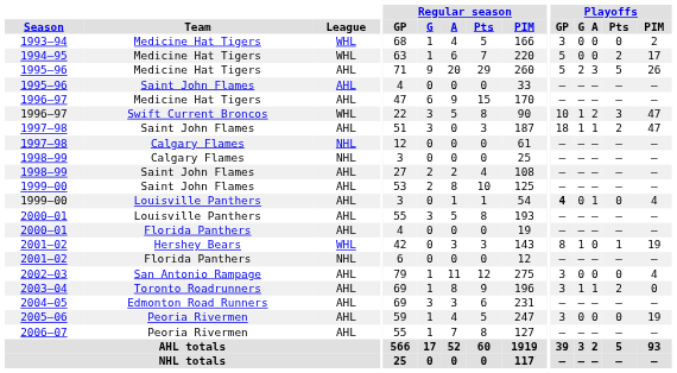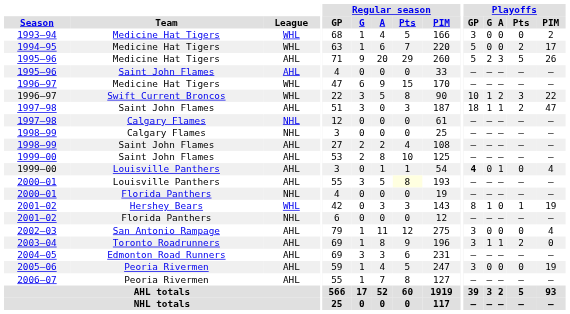 <table border="0" cellpadding="1" cellspacing="0" style="text-align:center; width:60em">
 <tr bgcolor="#e0e0e0">
 <th colspan="3" bgcolor="#ffffff"></th>
 <th rowspan="99" bgcolor="#ffffff"></th>
 <th colspan="5"><a href='#'>Regular season</a></th>
 <th rowspan="99" bgcolor="#ffffff"></th>
 <th colspan="5"><a href='#'>Playoffs</a></th>
 </tr>
 <tr bgcolor="#e0e0e0">
 <th><a href='#'>Season</a></th>
 <th>Team</th>
 <th>League</th>
 <th>GP</th>
 <th><a href='#'>G</a></th>
 <th><a href='#'>A</a></th>
 <th><a href='#'>Pts</a></th>
 <th><a href='#'>PIM</a></th>
 <th>GP</th>
 <th>G</th>
 <th>A</th>
 <th>Pts</th>
 <th>PIM</th>
 </tr>
 <tr ALIGN="center">
 <td><a href='#'>1993–94</a></td>
 <td><a href='#'>Medicine Hat Tigers</a></td>
 <td><a href='#'>WHL</a></td>
 <td>68</td>
 <td>1</td>
 <td>4</td>
 <td>5</td>
 <td>166</td>
 <td>3</td>
 <td>0</td>
 <td>0</td>
 <td>0</td>
 <td>2</td>
 </tr>
 <tr ALIGN="center" bgcolor="#f0f0f0">
 <td><a href='#'>1994–95</a></td>
 <td>Medicine Hat Tigers</td>
 <td>WHL</td>
 <td>63</td>
 <td>1</td>
 <td>6</td>
 <td>7</td>
 <td>220</td>
 <td>5</td>
 <td>0</td>
 <td>0</td>
 <td>2</td>
 <td>17</td>
 </tr>
 <tr ALIGN="center">
 <td><a href='#'>1995–96</a></td>
 <td>Medicine Hat Tigers</td>
 <td>AHL</td>
 <td>71</td>
 <td>9</td>
 <td>20</td>
 <td>29</td>
 <td>260</td>
 <td>5</td>
 <td>2</td>
 <td>3</td>
 <td>5</td>
 <td>26</td>
 </tr>
 <tr ALIGN="center" bgcolor="#f0f0f0">
 <td><a href='#'>1995–96</a></td>
 <td><a href='#'>Saint John Flames</a></td>
 <td><a href='#'>AHL</a></td>
 <td>4</td>
 <td>0</td>
 <td>0</td>
 <td>0</td>
 <td>33</td>
 <td>—</td>
 <td>—</td>
 <td>—</td>
 <td>—</td>
 <td>—</td>
 </tr>
 <tr ALIGN="center">
 <td><a href='#'>1996–97</a></td>
 <td>Medicine Hat Tigers</td>
-<td>AHL</td>
+<td>WHL</td>
 <td>47</td>
 <td>6</td>
 <td>9</td>
 <td>15</td>
 <td>170</td>
 <td>—</td>
 <td>—</td>
 <td>—</td>
 <td>—</td>
 <td>—</td>
 </tr>
 <tr ALIGN="center" bgcolor="#f0f0f0">
 <td>1996–97</td>
 <td><a href='#'>Swift Current Broncos</a></td>
 <td>WHL</td>
 <td>22</td>
 <td>3</td>
 <td>5</td>
 <td>8</td>
 <td>90</td>
 <td>10</td>
 <td>1</td>
 <td>2</td>
 <td>3</td>
-<td>47</td>
+<td>22</td>
 </tr>
 <tr ALIGN="center">
 <td><a href='#'>1997–98</a></td>
 <td>Saint John Flames</td>
 <td>AHL</td>
 <td>51</td>
 <td>3</td>
 <td>0</td>
 <td>3</td>
 <td>187</td>
 <td>18</td>
 <td>1</td>
 <td>1</td>
 <td>2</td>
 <td>47</td>
 </tr>
 <tr ALIGN="center" bgcolor="#f0f0f0">
 <td><a href='#'>1997–98</a></td>
 <td><a href='#'>Calgary Flames</a></td>
 <td><a href='#'>NHL</a></td>
 <td>12</td>
 <td>0</td>
 <td>0</td>
 <td>0</td>
 <td>61</td>
 <td>—</td>
 <td>—</td>
 <td>—</td>
 <td>—</td>
 <td>—</td>
 </tr>
 <tr ALIGN="center">
 <td><a href='#'>1998–99</a></td>
 <td>Calgary Flames</td>
 <td>NHL</td>
 <td>3</td>
 <td>0</td>
 <td>0</td>
 <td>0</td>
 <td>25</td>
 <td>—</td>
 <td>—</td>
 <td>—</td>
 <td>—</td>
 <td>—</td>
 </tr>
 <tr ALIGN="center" bgcolor="#f0f0f0">
 <td><a href='#'>1998–99</a></td>
 <td>Saint John Flames</td>
 <td>AHL</td>
 <td>27</td>
 <td>2</td>
 <td>2</td>
 <td>4</td>
 <td>108</td>
 <td>—</td>
 <td>—</td>
 <td>—</td>
 <td>—</td>
 <td>—</td>
 </tr>
 <tr ALIGN="center">
 <td><a href='#'>1999–00</a></td>
 <td>Saint John Flames</td>
 <td>AHL</td>
 <td>53</td>
 <td>2</td>
 <td>8</td>
 <td>10</td>
 <td>125</td>
 <td>—</td>
 <td>—</td>
 <td>—</td>
 <td>—</td>
 <td>—</td>
 </tr>
 <tr ALIGN="center" bgcolor="#f0f0f0">
 <td>1999–00</td>
 <td><a href='#'>Louisville Panthers</a></td>
 <td>AHL</td>
 <td>3</td>
 <td>0</td>
 <td>1</td>
 <td>1</td>
 <td>54</td>
 <td><strong>4</strong></td>
 <td>0</td>
 <td>1</td>
 <td>0</td>
 <td>4</td>
 </tr>
 <tr ALIGN="center">
 <td><a href='#'>2000–01</a></td>
 <td>Louisville Panthers</td>
 <td>AHL</td>
 <td>55</td>
 <td>3</td>
 <td>5</td>
-<td>8</td>
+<td style="background: lightyellow;">8</td>
 <td>193</td>
 <td>—</td>
 <td>—</td>
 <td>—</td>
 <td>—</td>
 <td>—</td>
 </tr>
 <tr ALIGN="center" bgcolor="#f0f0f0">
 <td><a href='#'>2000–01</a></td>
 <td><a href='#'>Florida Panthers</a></td>
-<td>AHL</td>
+<td>NHL</td>
 <td>4</td>
 <td>0</td>
 <td>0</td>
 <td>0</td>
 <td>19</td>
 <td>—</td>
 <td>—</td>
 <td>—</td>
 <td>—</td>
 <td>—</td>
 </tr>
 <tr ALIGN="center">
 <td><a href='#'>2001–02</a></td>
 <td><a href='#'>Hershey Bears</a></td>
 <td><a href='#'>WHL</a></td>
 <td>42</td>
 <td>0</td>
 <td>3</td>
 <td>3</td>
 <td>143</td>
 <td>8</td>
 <td>1</td>
 <td>0</td>
 <td>1</td>
 <td>19</td>
 </tr>
 <tr ALIGN="center" bgcolor="#f0f0f0">
 <td><a href='#'>2001–02</a></td>
 <td>Florida Panthers</td>
 <td>NHL</td>
 <td>6</td>
 <td>0</td>
 <td>0</td>
 <td>0</td>
 <td>12</td>
 <td>—</td>
 <td>—</td>
 <td>—</td>
 <td>—</td>
 <td>—</td>
 </tr>
 <tr ALIGN="center">
 <td><a href='#'>2002–03</a></td>
 <td><a href='#'>San Antonio Rampage</a></td>
 <td>AHL</td>
 <td>79</td>
 <td>1</td>
 <td>11</td>
 <td>12</td>
 <td>275</td>
 <td>3</td>
 <td>0</td>
 <td>0</td>
 <td>0</td>
 <td>4</td>
 </tr>
 <tr ALIGN="center" bgcolor="#f0f0f0">
 <td><a href='#'>2003–04</a></td>
 <td><a href='#'>Toronto Roadrunners</a></td>
 <td>AHL</td>
 <td>69</td>
 <td>1</td>
 <td>8</td>
 <td>9</td>
 <td>196</td>
 <td>3</td>
 <td>1</td>
 <td>1</td>
 <td>2</td>
 <td>0</td>
 </tr>
 <tr ALIGN="center">
 <td><a href='#'>2004–05</a></td>
 <td><a href='#'>Edmonton Road Runners</a></td>
 <td>AHL</td>
 <td>69</td>
 <td>3</td>
 <td>3</td>
 <td>6</td>
 <td>231</td>
 <td>—</td>
 <td>—</td>
 <td>—</td>
 <td>—</td>
 <td>—</td>
 </tr>
 <tr ALIGN="center" bgcolor="#f0f0f0">
 <td><a href='#'>2005–06</a></td>
 <td><a href='#'>Peoria Rivermen</a></td>
 <td>AHL</td>
 <td>59</td>
 <td>1</td>
 <td>4</td>
 <td>5</td>
 <td>247</td>
 <td>3</td>
 <td>0</td>
 <td>0</td>
 <td>0</td>
 <td>19</td>
 </tr>
 <tr ALIGN="center">
 <td><a href='#'>2006–07</a></td>
 <td>Peoria Rivermen</td>
 <td>AHL</td>
 <td>55</td>
 <td>1</td>
 <td>7</td>
 <td>8</td>
 <td>127</td>
 <td>—</td>
 <td>—</td>
 <td>—</td>
 <td>—</td>
 <td>—</td>
 </tr>
 <tr bgcolor="#e0e0e0">
 <th colspan="3">AHL totals</th>
 <th>566</th>
 <th>17</th>
 <th>52</th>
 <th>60</th>
 <th>1919</th>
 <th>39</th>
 <th>3</th>
 <th>2</th>
 <th>5</th>
 <th>93</th>
 </tr>
 <tr bgcolor="#e0e0e0">
 <th colspan="3">NHL totals</th>
 <th>25</th>
 <th>0</th>
 <th>0</th>
 <th>0</th>
 <th>117</th>
 <th>—</th>
 <th>—</th>
 <th>—</th>
 <th>—</th>
 <th>—</th>
 </tr>
 </table>
